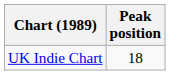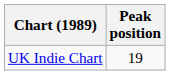 <table class="wikitable">
 <tr>
 <th scope="col">Chart (1989)</th>
 <th scope="col">Peak<br>position</th>
 </tr>
 <tr>
 <td><a href='#'>UK Indie Chart</a></td>
-<td style="text-align:center;">18</td>
+<td style="text-align:center;">19</td>
 </tr>
 </table>
